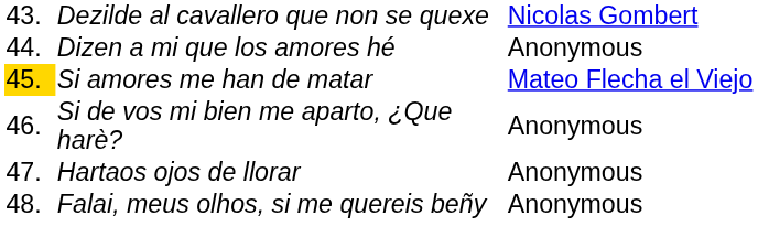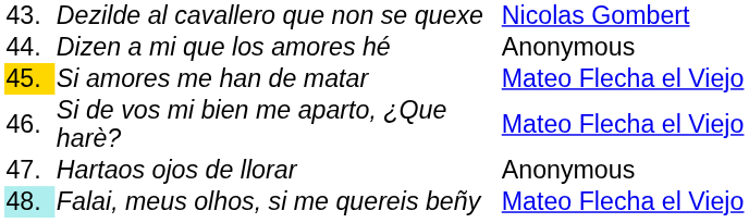 <table cellpadding="1" cellspacing="0">
 <tr>
 <td width=30 align=left>43.</td>
 <td width=280 align=left><em>Dezilde al cavallero que non se quexe</em></td>
 <td width=300 align=left><a href='#'>Nicolas Gombert</a></td>
 </tr>
 <tr>
 <td>44.</td>
 <td><em>Dizen a mi que los amores hé</em></td>
 <td>Anonymous</td>
 </tr>
 <tr>
 <td style="background: gold;">45.</td>
 <td><em>Si amores me han de matar</em></td>
 <td><a href='#'>Mateo Flecha el Viejo</a></td>
 </tr>
 <tr>
 <td>46.</td>
 <td><em>Si de vos mi bien me aparto, ¿Que harè?</em></td>
-<td>Anonymous</td>
+<td><a href='#'>Mateo Flecha el Viejo</a></td>
 </tr>
 <tr>
 <td>47.</td>
 <td><em>Hartaos ojos de llorar</em></td>
 <td>Anonymous</td>
 </tr>
 <tr>
-<td>48.</td>
+<td style="background: paleturquoise;">48.</td>
 <td><em>Falai, meus olhos, si me quereis beñy</em></td>
-<td>Anonymous</td>
+<td><a href='#'>Mateo Flecha el Viejo</a></td>
 </tr>
 </table>
